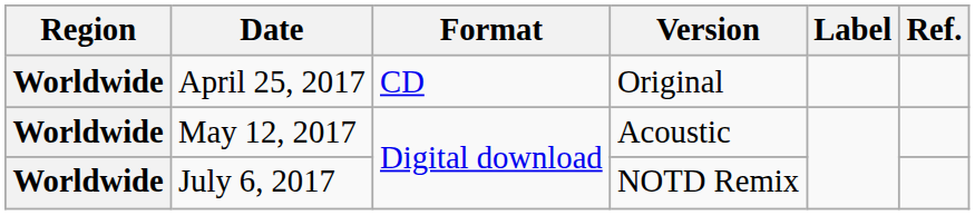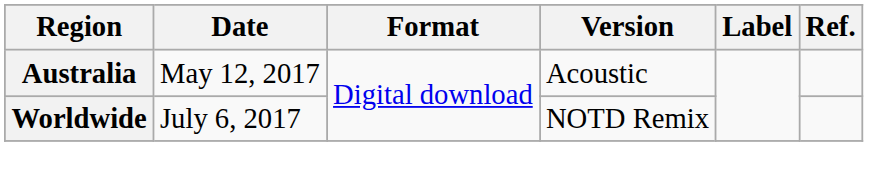 <table class="wikitable plainrowheaders">
 <tr>
 <th scope="col">Region</th>
 <th scope="col">Date</th>
 <th scope="col">Format</th>
 <th scope="col">Version</th>
 <th scope="col">Label</th>
 <th scope="col">Ref.</th>
 </tr>
 <tr>
-<th scope="row">Worldwide</th>
-<td>April 25, 2017</td>
-<td><a href='#'>CD</a></td>
-<td>Original</td>
-<td></td>
-<td></td>
-</tr>
-<tr>
-<th scope="row">Worldwide</th>
+<th scope="row">Australia</th>
 <td>May 12, 2017</td>
 <td rowspan=2><a href='#'>Digital download</a></td>
 <td>Acoustic</td>
 <td rowspan=2></td>
 <td></td>
 </tr>
 <tr>
 <th scope="row">Worldwide</th>
 <td>July 6, 2017</td>
 <td>NOTD Remix</td>
 <td></td>
 </tr>
 </table>
